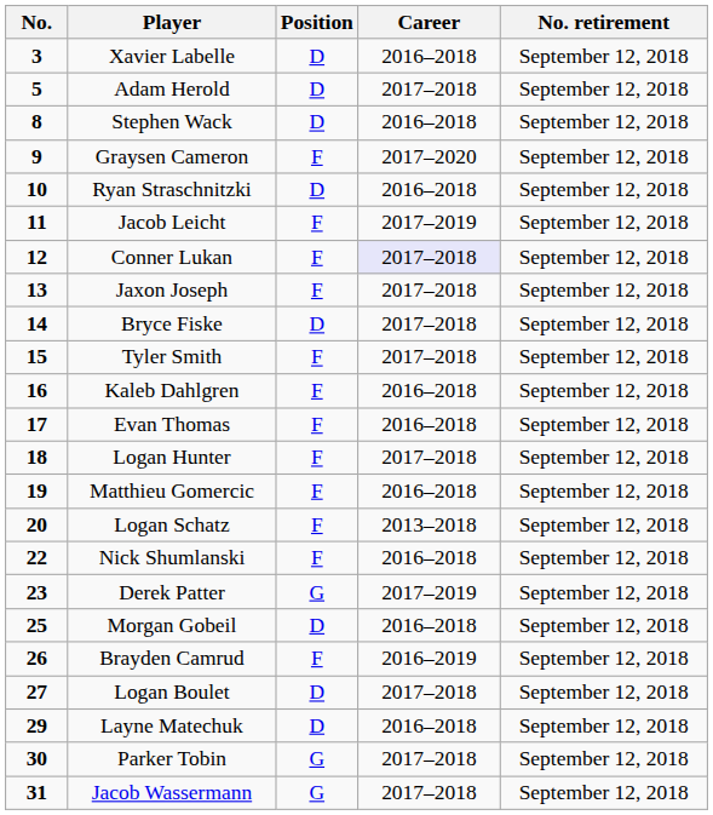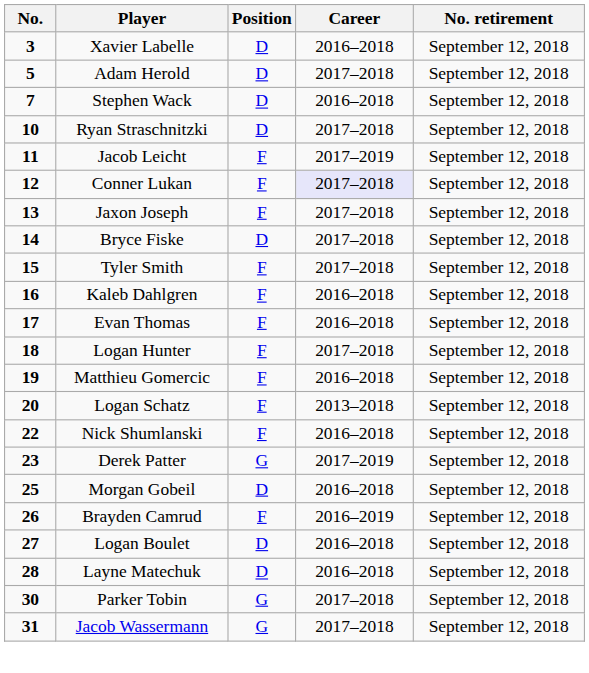 <table class="wikitable sortable" style="text-align:center">
 <tr>
 <th style="width:40px;">No.</th>
 <th style="width:150px;">Player</th>
 <th style="width:40px;">Position</th>
 <th style="width:100px;">Career</th>
 <th style="width:150px;">No. retirement</th>
 </tr>
 <tr>
 <td><strong>3</strong></td>
 <td>Xavier Labelle</td>
 <td><a href='#'>D</a></td>
 <td>2016–2018</td>
 <td>September 12, 2018</td>
 </tr>
 <tr>
 <td><strong>5</strong></td>
 <td>Adam Herold</td>
 <td><a href='#'>D</a></td>
 <td>2017–2018</td>
 <td>September 12, 2018</td>
 </tr>
 <tr>
-<td><strong>8</strong></td>
+<td><strong>7</strong></td>
 <td>Stephen Wack</td>
 <td><a href='#'>D</a></td>
 <td>2016–2018</td>
 <td>September 12, 2018</td>
 </tr>
 <tr>
-<td><strong>9</strong></td>
-<td>Graysen Cameron</td>
-<td><a href='#'>F</a></td>
-<td>2017–2020</td>
-<td>September 12, 2018</td>
-</tr>
-<tr>
 <td><strong>10</strong></td>
 <td>Ryan Straschnitzki</td>
 <td><a href='#'>D</a></td>
-<td>2016–2018</td>
+<td>2017–2018</td>
 <td>September 12, 2018</td>
 </tr>
 <tr>
 <td><strong>11</strong></td>
 <td>Jacob Leicht</td>
 <td><a href='#'>F</a></td>
 <td>2017–2019</td>
 <td>September 12, 2018</td>
 </tr>
 <tr>
 <td><strong>12</strong></td>
 <td>Conner Lukan</td>
 <td><a href='#'>F</a></td>
 <td style="background: lavender;">2017–2018</td>
 <td>September 12, 2018</td>
 </tr>
 <tr>
 <td><strong>13</strong></td>
 <td>Jaxon Joseph</td>
 <td><a href='#'>F</a></td>
 <td>2017–2018</td>
 <td>September 12, 2018</td>
 </tr>
 <tr>
 <td><strong>14</strong></td>
 <td>Bryce Fiske</td>
 <td><a href='#'>D</a></td>
 <td>2017–2018</td>
 <td>September 12, 2018</td>
 </tr>
 <tr>
 <td><strong>15</strong></td>
 <td>Tyler Smith</td>
 <td><a href='#'>F</a></td>
 <td>2017–2018</td>
 <td>September 12, 2018</td>
 </tr>
 <tr>
 <td><strong>16</strong></td>
 <td>Kaleb Dahlgren</td>
 <td><a href='#'>F</a></td>
 <td>2016–2018</td>
 <td>September 12, 2018</td>
 </tr>
 <tr>
 <td><strong>17</strong></td>
 <td>Evan Thomas</td>
 <td><a href='#'>F</a></td>
 <td>2016–2018</td>
 <td>September 12, 2018</td>
 </tr>
 <tr>
 <td><strong>18</strong></td>
 <td>Logan Hunter</td>
 <td><a href='#'>F</a></td>
 <td>2017–2018</td>
 <td>September 12, 2018</td>
 </tr>
 <tr>
 <td><strong>19</strong></td>
 <td>Matthieu Gomercic</td>
 <td><a href='#'>F</a></td>
 <td>2016–2018</td>
 <td>September 12, 2018</td>
 </tr>
 <tr>
 <td><strong>20</strong></td>
 <td>Logan Schatz</td>
 <td><a href='#'>F</a></td>
 <td>2013–2018</td>
 <td>September 12, 2018</td>
 </tr>
 <tr>
 <td><strong>22</strong></td>
 <td>Nick Shumlanski</td>
 <td><a href='#'>F</a></td>
 <td>2016–2018</td>
 <td>September 12, 2018</td>
 </tr>
 <tr>
 <td><strong>23</strong></td>
 <td>Derek Patter</td>
 <td><a href='#'>G</a></td>
 <td>2017–2019</td>
 <td>September 12, 2018</td>
 </tr>
 <tr>
 <td><strong>25</strong></td>
 <td>Morgan Gobeil</td>
 <td><a href='#'>D</a></td>
 <td>2016–2018</td>
 <td>September 12, 2018</td>
 </tr>
 <tr>
 <td><strong>26</strong></td>
 <td>Brayden Camrud</td>
 <td><a href='#'>F</a></td>
 <td>2016–2019</td>
 <td>September 12, 2018</td>
 </tr>
 <tr>
 <td><strong>27</strong></td>
 <td>Logan Boulet</td>
 <td><a href='#'>D</a></td>
-<td>2017–2018</td>
+<td>2016–2018</td>
 <td>September 12, 2018</td>
 </tr>
 <tr>
-<td><strong>29</strong></td>
+<td><strong>28</strong></td>
 <td>Layne Matechuk</td>
 <td><a href='#'>D</a></td>
 <td>2016–2018</td>
 <td>September 12, 2018</td>
 </tr>
 <tr>
 <td><strong>30</strong></td>
 <td>Parker Tobin</td>
 <td><a href='#'>G</a></td>
 <td>2017–2018</td>
 <td>September 12, 2018</td>
 </tr>
 <tr>
 <td><strong>31</strong></td>
 <td><a href='#'>Jacob Wassermann</a></td>
 <td><a href='#'>G</a></td>
 <td>2017–2018</td>
 <td>September 12, 2018</td>
 </tr>
 </table>
